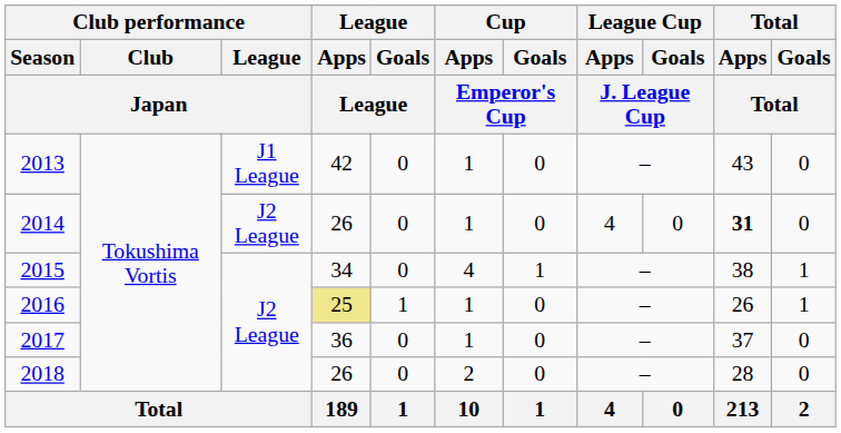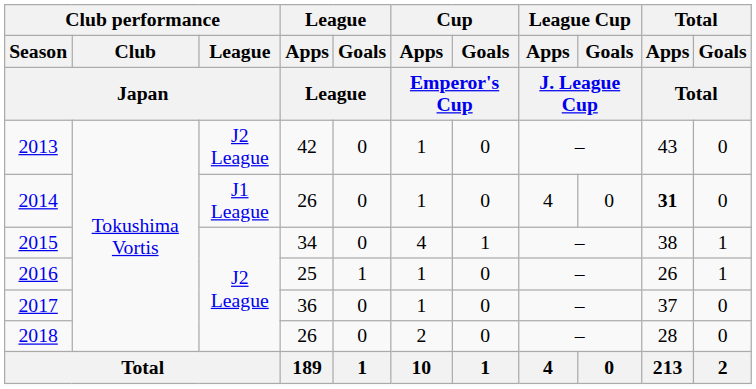 <table class="wikitable" style="text-align:center;">
 <tr>
 <th colspan=3>Club performance</th>
 <th colspan=2>League</th>
 <th colspan=2>Cup</th>
 <th colspan=2>League Cup</th>
 <th colspan=2>Total</th>
 </tr>
 <tr>
 <th>Season</th>
 <th>Club</th>
 <th>League</th>
 <th>Apps</th>
 <th>Goals</th>
 <th>Apps</th>
 <th>Goals</th>
 <th>Apps</th>
 <th>Goals</th>
 <th>Apps</th>
 <th>Goals</th>
 </tr>
 <tr>
 <th colspan=3>Japan</th>
 <th colspan=2>League</th>
 <th colspan=2><a href='#'>Emperor's Cup</a></th>
 <th colspan=2><a href='#'>J. League Cup</a></th>
 <th colspan=2>Total</th>
 </tr>
 <tr>
 <td><a href='#'>2013</a></td>
 <td rowspan="6"><a href='#'>Tokushima Vortis</a></td>
-<td><a href='#'>J1 League</a></td>
+<td><a href='#'>J2 League</a></td>
 <td>42</td>
 <td>0</td>
 <td>1</td>
 <td>0</td>
 <td colspan="2">–</td>
 <td>43</td>
 <td>0</td>
 </tr>
 <tr>
 <td><a href='#'>2014</a></td>
-<td><a href='#'>J2 League</a></td>
+<td><a href='#'>J1 League</a></td>
 <td>26</td>
 <td>0</td>
 <td>1</td>
 <td>0</td>
 <td>4</td>
 <td>0</td>
 <td><strong>31</strong></td>
 <td>0</td>
 </tr>
 <tr>
 <td><a href='#'>2015</a></td>
 <td rowspan="4"><a href='#'>J2 League</a></td>
 <td>34</td>
 <td>0</td>
 <td>4</td>
 <td>1</td>
 <td colspan="2">–</td>
 <td>38</td>
 <td>1</td>
 </tr>
 <tr>
 <td><a href='#'>2016</a></td>
-<td style="background: khaki;">25</td>
+<td>25</td>
 <td>1</td>
 <td>1</td>
 <td>0</td>
 <td colspan="2">–</td>
 <td>26</td>
 <td>1</td>
 </tr>
 <tr>
 <td><a href='#'>2017</a></td>
 <td>36</td>
 <td>0</td>
 <td>1</td>
 <td>0</td>
 <td colspan="2">–</td>
 <td>37</td>
 <td>0</td>
 </tr>
 <tr>
 <td><a href='#'>2018</a></td>
 <td>26</td>
 <td>0</td>
 <td>2</td>
 <td>0</td>
 <td colspan="2">–</td>
 <td>28</td>
 <td>0</td>
 </tr>
 <tr>
 <th colspan=3>Total</th>
 <th>189</th>
 <th>1</th>
 <th>10</th>
 <th>1</th>
 <th>4</th>
 <th>0</th>
 <th>213</th>
 <th>2</th>
 </tr>
 </table>
